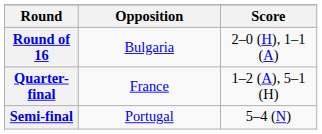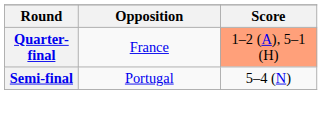 <table class="wikitable plainrowheaders" style="text-align:center;margin-left:1em;float:right">
 <tr>
 </tr>
 <tr>
 <th scope=col width="75">Round</th>
 <th scope=col width="150">Opposition</th>
 <th scope=col width="100">Score</th>
 </tr>
 <tr>
-<th scope=row style="text-align:center"><a href='#'>Round of 16</a></th>
-<td><a href='#'>Bulgaria</a></td>
-<td>2–0 (<a href='#'>H</a>), 1–1 (<a href='#'>A</a>)</td>
-</tr>
-<tr>
 <th scope=row style="text-align:center"><a href='#'>Quarter-final</a></th>
 <td><a href='#'>France</a></td>
-<td>1–2 (<a href='#'>A</a>), 5–1 (H)</td>
+<td style="background: lightsalmon;">1–2 (<a href='#'>A</a>), 5–1 (H)</td>
 </tr>
 <tr>
 <th scope=row style="text-align:center"><a href='#'>Semi-final</a></th>
 <td><a href='#'>Portugal</a></td>
 <td>5–4 (<a href='#'>N</a>)</td>
 </tr>
 </table>
